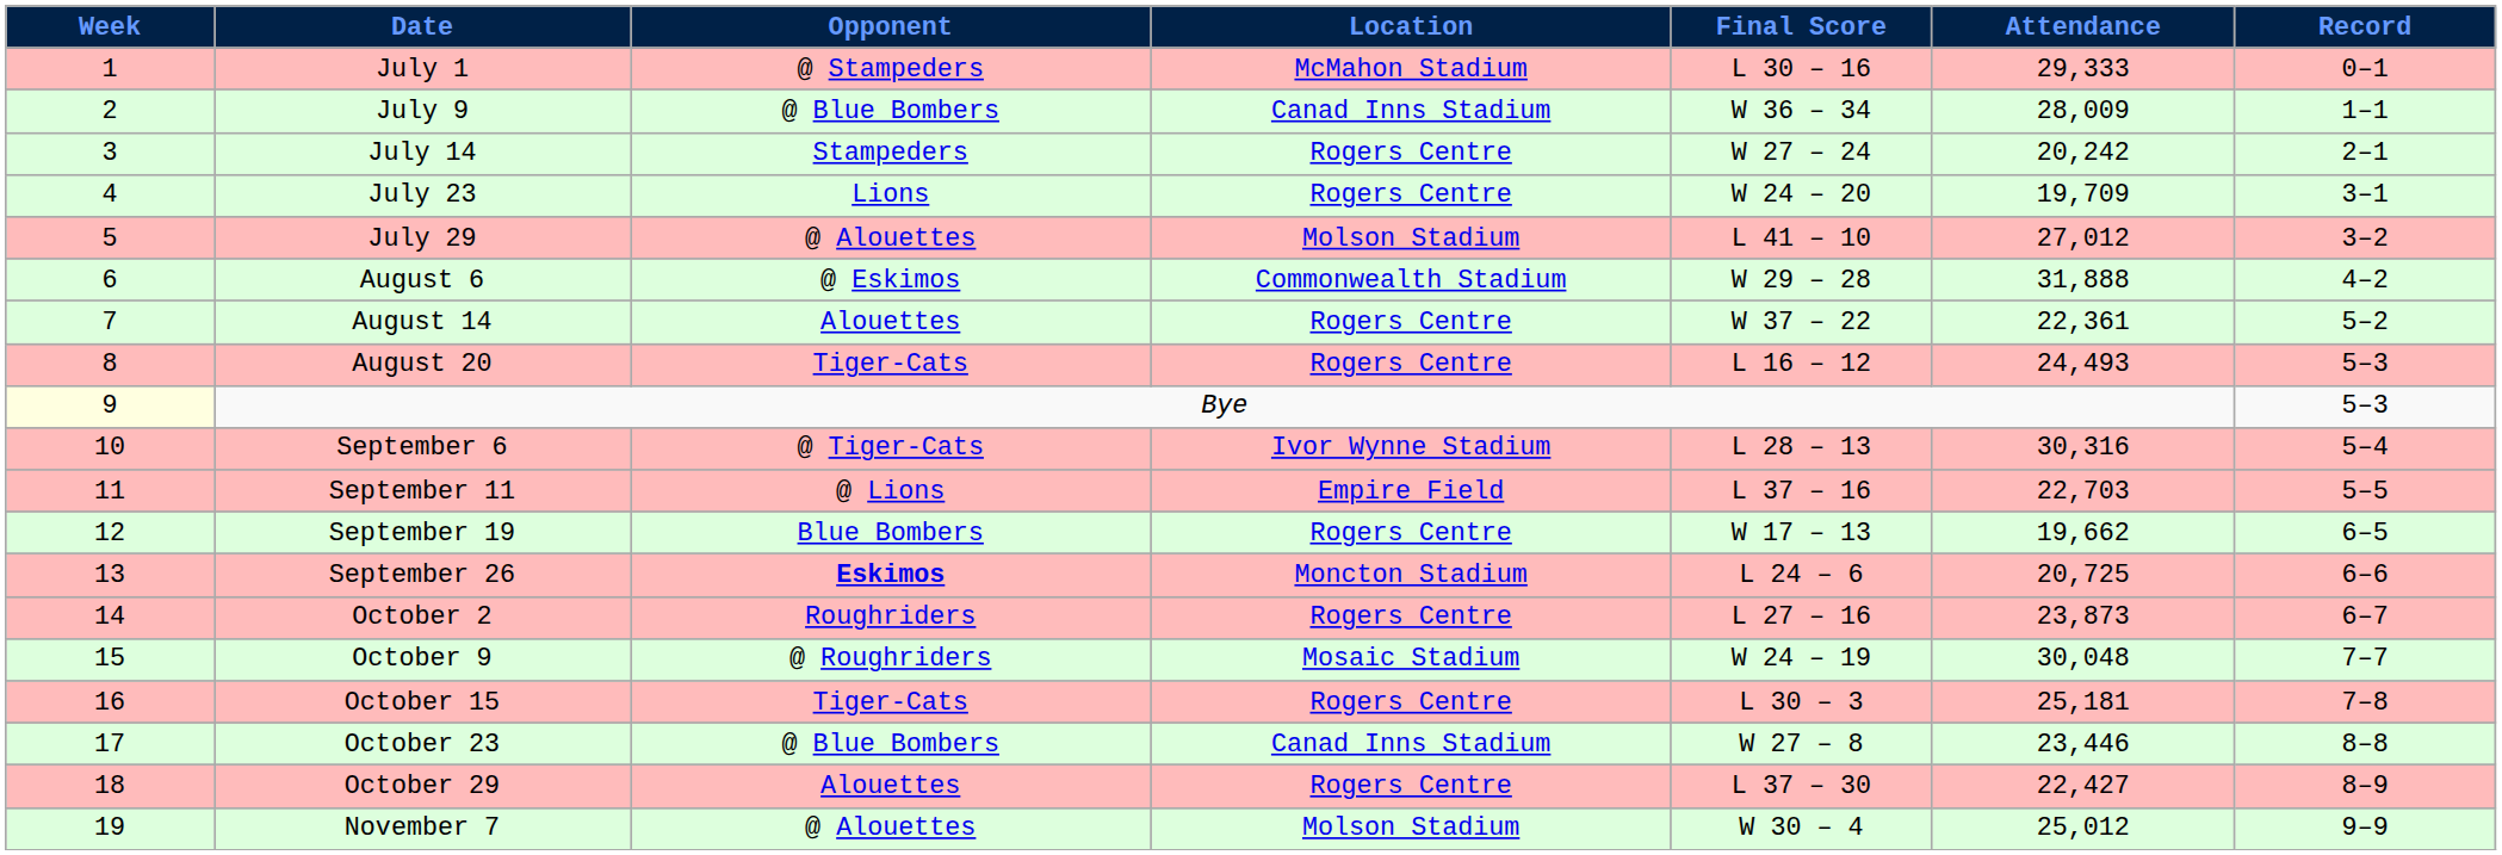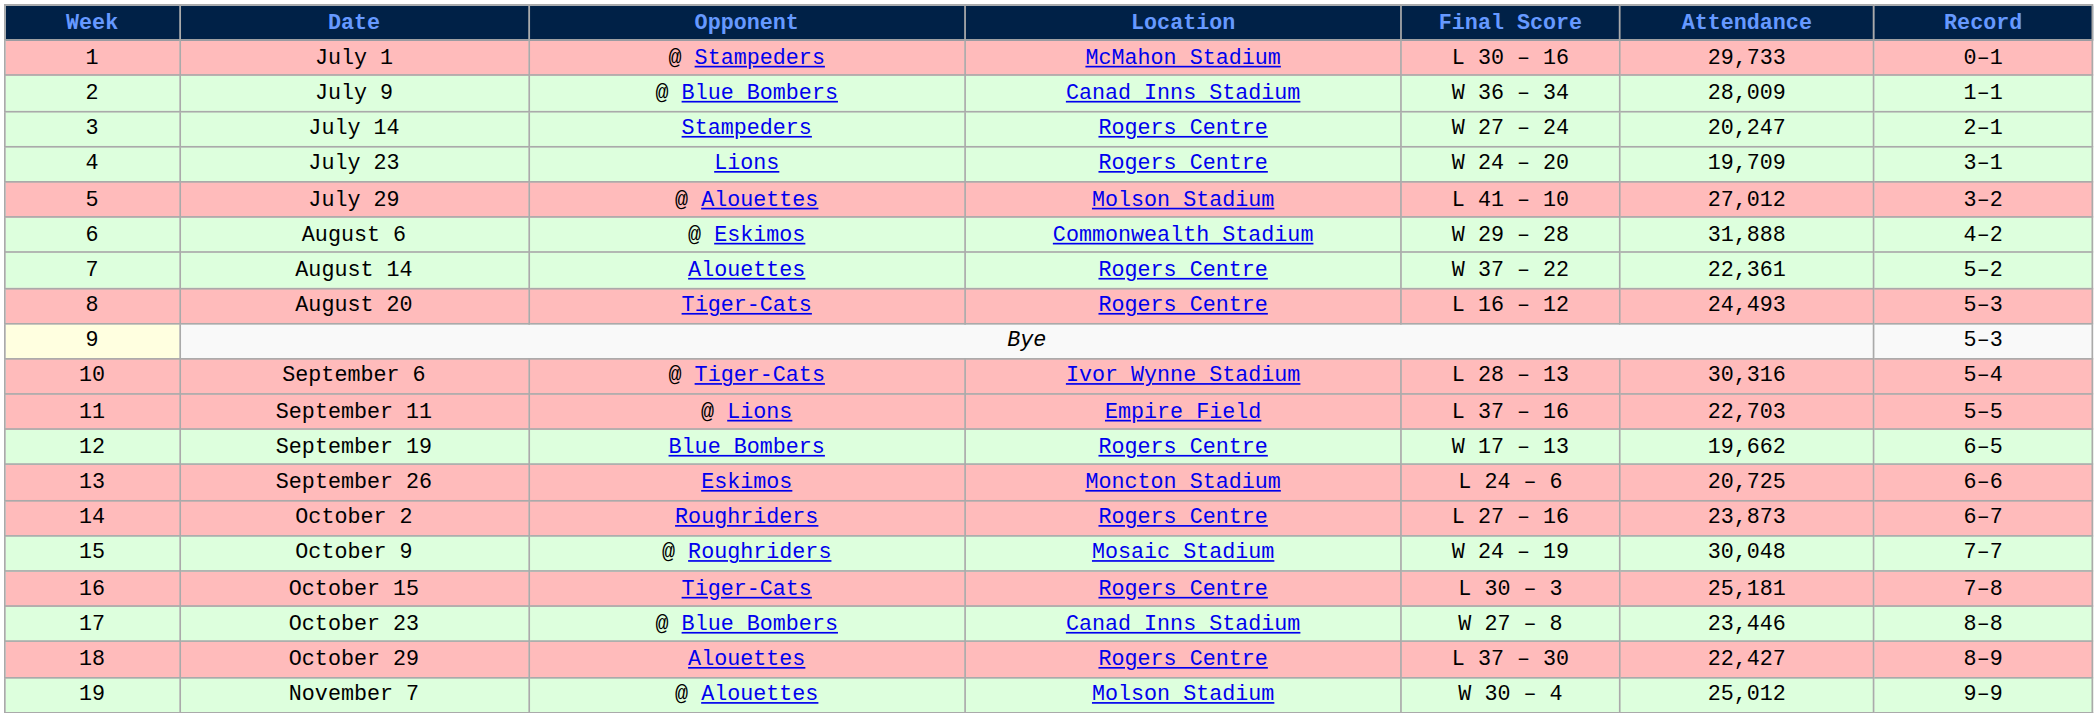 <table class="wikitable sortable">
 <tr>
 <th style="background:#002147;color:#6699FF;" width="4%">Week</th>
 <th style="background:#002147;color:#6699FF;" width="8%">Date</th>
 <th style="background:#002147;color:#6699FF;" width="10%">Opponent</th>
 <th style="background:#002147;color:#6699FF;" width="10%">Location</th>
 <th style="background:#002147;color:#6699FF;" width="5%">Final Score</th>
 <th style="background:#002147;color:#6699FF;" width="5%">Attendance</th>
 <th style="background:#002147;color:#6699FF;" width="5%">Record</th>
 </tr>
 <tr align="center" bgcolor="#ffbbbb">
 <td>1</td>
 <td>July 1</td>
 <td>@ <a href='#'>Stampeders</a></td>
 <td><a href='#'>McMahon Stadium</a></td>
 <td>L 30 – 16</td>
-<td>29,333</td>
+<td>29,733</td>
 <td>0–1</td>
 </tr>
 <tr align="center" bgcolor="#ddffdd">
 <td>2</td>
 <td>July 9</td>
 <td>@ <a href='#'>Blue Bombers</a></td>
 <td><a href='#'>Canad Inns Stadium</a></td>
 <td>W 36 – 34</td>
 <td>28,009</td>
 <td>1–1</td>
 </tr>
 <tr align="center" bgcolor="#ddffdd">
 <td>3</td>
 <td>July 14</td>
 <td><a href='#'>Stampeders</a></td>
 <td><a href='#'>Rogers Centre</a></td>
 <td>W 27 – 24</td>
-<td>20,242</td>
+<td>20,247</td>
 <td>2–1</td>
 </tr>
 <tr align="center" bgcolor="#ddffdd">
 <td>4</td>
 <td>July 23</td>
 <td><a href='#'>Lions</a></td>
 <td><a href='#'>Rogers Centre</a></td>
 <td>W 24 – 20</td>
 <td>19,709</td>
 <td>3–1</td>
 </tr>
 <tr align="center" bgcolor="#ffbbbb">
 <td>5</td>
 <td>July 29</td>
 <td>@ <a href='#'>Alouettes</a></td>
 <td><a href='#'>Molson Stadium</a></td>
 <td>L 41 – 10</td>
 <td>27,012</td>
 <td>3–2</td>
 </tr>
 <tr align="center" bgcolor="#ddffdd">
 <td>6</td>
 <td>August 6</td>
 <td>@ <a href='#'>Eskimos</a></td>
 <td><a href='#'>Commonwealth Stadium</a></td>
 <td>W 29 – 28</td>
 <td>31,888</td>
 <td>4–2</td>
 </tr>
 <tr align="center" bgcolor="#ddffdd">
 <td>7</td>
 <td>August 14</td>
 <td><a href='#'>Alouettes</a></td>
 <td><a href='#'>Rogers Centre</a></td>
 <td>W 37 – 22</td>
 <td>22,361</td>
 <td>5–2</td>
 </tr>
 <tr align="center" bgcolor="#ffbbbb">
 <td>8</td>
 <td>August 20</td>
 <td><a href='#'>Tiger-Cats</a></td>
 <td><a href='#'>Rogers Centre</a></td>
 <td>L 16 – 12</td>
 <td>24,493</td>
 <td>5–3</td>
 </tr>
 <tr align="center">
 <td style="background: lightyellow;">9</td>
 <td colSpan=5 align="center"><em>Bye</em></td>
 <td>5–3</td>
 </tr>
 <tr align="center" bgcolor="#ffbbbb">
 <td>10</td>
 <td>September 6</td>
 <td>@ <a href='#'>Tiger-Cats</a></td>
 <td><a href='#'>Ivor Wynne Stadium</a></td>
 <td>L 28 – 13</td>
 <td>30,316</td>
 <td>5–4</td>
 </tr>
 <tr align="center" bgcolor="#ffbbbb">
 <td>11</td>
 <td>September 11</td>
 <td>@ <a href='#'>Lions</a></td>
 <td><a href='#'>Empire Field</a></td>
 <td>L 37 – 16</td>
 <td>22,703</td>
 <td>5–5</td>
 </tr>
 <tr align="center" bgcolor="#ddffdd">
 <td>12</td>
 <td>September 19</td>
 <td><a href='#'>Blue Bombers</a></td>
 <td><a href='#'>Rogers Centre</a></td>
 <td>W 17 – 13</td>
 <td>19,662</td>
 <td>6–5</td>
 </tr>
 <tr align="center" bgcolor="#ffbbbb">
 <td>13</td>
 <td>September 26</td>
-<td><strong><a href='#'>Eskimos</a></strong></td>
+<td><a href='#'>Eskimos</a></td>
 <td><a href='#'>Moncton Stadium</a></td>
 <td>L 24 – 6</td>
 <td>20,725</td>
 <td>6–6</td>
 </tr>
 <tr align="center" bgcolor="#ffbbbb">
 <td>14</td>
 <td>October 2</td>
 <td><a href='#'>Roughriders</a></td>
 <td><a href='#'>Rogers Centre</a></td>
 <td>L 27 – 16</td>
 <td>23,873</td>
 <td>6–7</td>
 </tr>
 <tr align="center" bgcolor="#ddffdd">
 <td>15</td>
 <td>October 9</td>
 <td>@ <a href='#'>Roughriders</a></td>
 <td><a href='#'>Mosaic Stadium</a></td>
 <td>W 24 – 19</td>
 <td>30,048</td>
 <td>7–7</td>
 </tr>
 <tr align="center" bgcolor="#ffbbbb">
 <td>16</td>
 <td>October 15</td>
 <td><a href='#'>Tiger-Cats</a></td>
 <td><a href='#'>Rogers Centre</a></td>
 <td>L 30 – 3</td>
 <td>25,181</td>
 <td>7–8</td>
 </tr>
 <tr align="center" bgcolor="#ddffdd">
 <td>17</td>
 <td>October 23</td>
 <td>@ <a href='#'>Blue Bombers</a></td>
 <td><a href='#'>Canad Inns Stadium</a></td>
 <td>W 27 – 8</td>
 <td>23,446</td>
 <td>8–8</td>
 </tr>
 <tr align="center" bgcolor="#ffbbbb">
 <td>18</td>
 <td>October 29</td>
 <td><a href='#'>Alouettes</a></td>
 <td><a href='#'>Rogers Centre</a></td>
 <td>L 37 – 30</td>
 <td>22,427</td>
 <td>8–9</td>
 </tr>
 <tr align="center" bgcolor="#ddffdd">
 <td>19</td>
 <td>November 7</td>
 <td>@ <a href='#'>Alouettes</a></td>
 <td><a href='#'>Molson Stadium</a></td>
 <td>W 30 – 4</td>
 <td>25,012</td>
 <td>9–9</td>
 </tr>
 <tr>
 </tr>
 </table>
